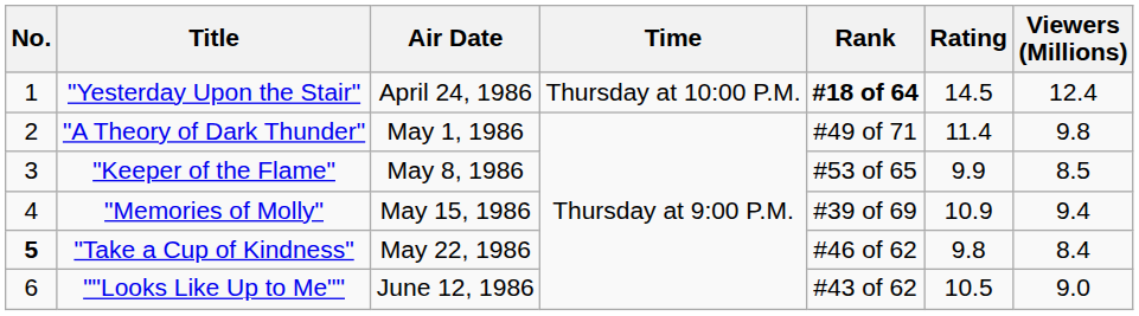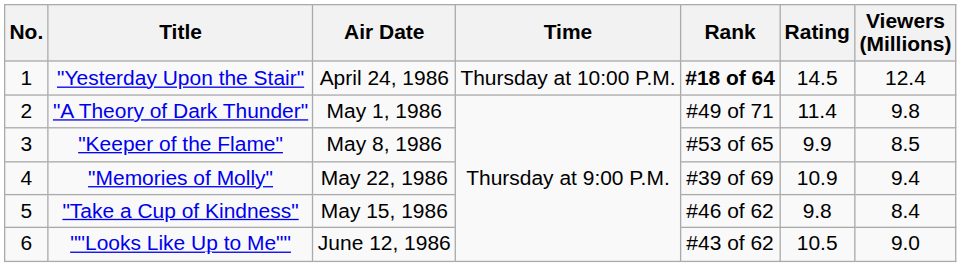 <table class="wikitable" style="text-align:center">
 <tr>
 <th>No.</th>
 <th>Title</th>
 <th>Air Date</th>
 <th>Time</th>
 <th>Rank</th>
 <th>Rating</th>
 <th>Viewers <br> (Millions)</th>
 </tr>
 <tr>
 <td>1</td>
 <td><a href='#'>"Yesterday Upon the Stair"</a></td>
 <td>April 24, 1986</td>
 <td style="text-align:center;" rowspan="1">Thursday at 10:00 P.M.</td>
 <td><strong>#18 of 64</strong></td>
 <td>14.5</td>
 <td>12.4</td>
 </tr>
 <tr>
 <td>2</td>
 <td><a href='#'>"A Theory of Dark Thunder"</a></td>
 <td>May 1, 1986</td>
 <td style="text-align:center;" rowspan="5">Thursday at 9:00 P.M.</td>
 <td>#49 of 71</td>
 <td>11.4</td>
 <td>9.8</td>
 </tr>
 <tr>
 <td>3</td>
 <td><a href='#'>"Keeper of the Flame"</a></td>
 <td>May 8, 1986</td>
 <td>#53 of 65</td>
 <td>9.9</td>
 <td>8.5</td>
 </tr>
 <tr>
 <td>4</td>
 <td><a href='#'>"Memories of Molly"</a></td>
-<td>May 15, 1986</td>
+<td>May 22, 1986</td>
 <td>#39 of 69</td>
 <td>10.9</td>
 <td>9.4</td>
 </tr>
 <tr>
-<td><strong>5</strong></td>
+<td>5</td>
 <td><a href='#'>"Take a Cup of Kindness"</a></td>
-<td>May 22, 1986</td>
+<td>May 15, 1986</td>
 <td>#46 of 62</td>
 <td>9.8</td>
 <td>8.4</td>
 </tr>
 <tr>
 <td>6</td>
 <td><a href='#'>""Looks Like Up to Me""</a></td>
 <td>June 12, 1986</td>
 <td>#43 of 62</td>
 <td>10.5</td>
 <td>9.0</td>
 </tr>
 </table>
